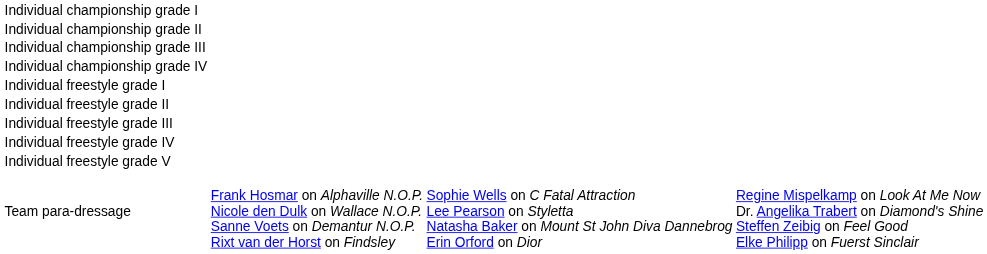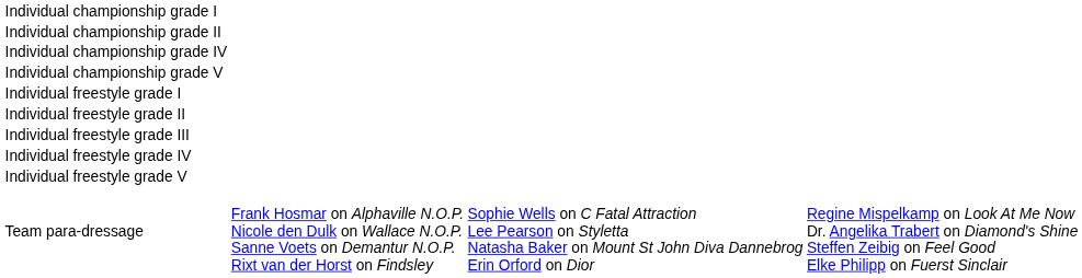 <table>
 <tr>
 <td>Individual championship grade I<br></td>
 <td></td>
 <td></td>
 <td></td>
 </tr>
 <tr>
 <td>Individual championship grade II<br></td>
 <td></td>
 <td></td>
 <td></td>
 </tr>
 <tr>
-<td>Individual championship grade III<br></td>
+<td>Individual championship grade IV<br></td>
 <td></td>
 <td></td>
 <td></td>
 </tr>
 <tr>
-<td>Individual championship grade IV<br></td>
+<td>Individual championship grade V<br></td>
 <td></td>
 <td></td>
 <td></td>
 </tr>
 <tr>
 <td>Individual freestyle grade I<br></td>
 <td></td>
 <td></td>
 <td></td>
 </tr>
 <tr>
 <td>Individual freestyle grade II<br></td>
 <td></td>
 <td></td>
 <td></td>
 </tr>
 <tr>
 <td>Individual freestyle grade III<br></td>
 <td></td>
 <td></td>
 <td></td>
 </tr>
 <tr>
 <td>Individual freestyle grade IV<br></td>
 <td></td>
 <td></td>
 <td></td>
 </tr>
 <tr>
 <td>Individual freestyle grade V<br></td>
 <td></td>
 <td></td>
 <td></td>
 </tr>
 <tr>
 <td>Team para-dressage<br></td>
 <td><br><a href='#'>Frank Hosmar</a> on <em>Alphaville N.O.P.</em><br><a href='#'>Nicole den Dulk</a> on  <em>Wallace N.O.P.</em><br><a href='#'>Sanne Voets</a> on <em>Demantur N.O.P.</em><br><a href='#'>Rixt van der Horst</a> on <em>Findsley</em></td>
 <td><br><a href='#'>Sophie Wells</a> on <em>C Fatal Attraction</em><br><a href='#'>Lee Pearson</a> on <em>Styletta</em><br><a href='#'>Natasha Baker</a> on <em>Mount St John Diva Dannebrog</em><br><a href='#'>Erin Orford</a> on <em>Dior</em></td>
 <td><br><a href='#'>Regine Mispelkamp</a> on <em>Look At Me Now</em><br>Dr. <a href='#'>Angelika Trabert</a> on <em>Diamond's Shine</em><br><a href='#'>Steffen Zeibig</a> on <em>Feel Good</em><br><a href='#'>Elke Philipp</a> on <em>Fuerst Sinclair</em></td>
 </tr>
 </table>
